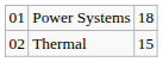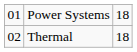 <table class="wikitable">
 <tr>
 <td>01</td>
 <td>Power Systems</td>
 <td>18</td>
 </tr>
 <tr>
 <td>02</td>
 <td>Thermal</td>
-<td>15</td>
+<td>18</td>
 </tr>
 </table>
